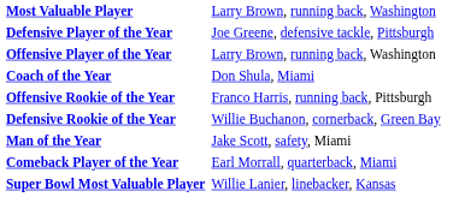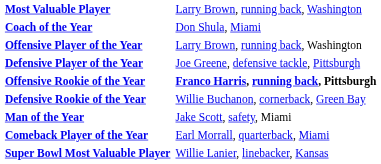 <table cellpadding="3" cellspacing="1">
 <tr>
 <td><strong><a href='#'>Most Valuable Player</a></strong></td>
 <td><a href='#'>Larry Brown</a>, <a href='#'>running back</a>, <a href='#'>Washington</a></td>
 </tr>
 <tr>
-<td><strong><a href='#'>Defensive Player of the Year</a></strong></td>
-<td><a href='#'>Joe Greene</a>, <a href='#'>defensive tackle</a>, <a href='#'>Pittsburgh</a></td>
+<td><strong><a href='#'>Coach of the Year</a></strong></td>
+<td><a href='#'>Don Shula</a>, <a href='#'>Miami</a></td>
 </tr>
 <tr>
 <td><strong><a href='#'>Offensive Player of the Year</a></strong></td>
 <td><a href='#'>Larry Brown</a>, <a href='#'>running back</a>, Washington</td>
 </tr>
 <tr>
-<td><strong><a href='#'>Coach of the Year</a></strong></td>
-<td><a href='#'>Don Shula</a>, <a href='#'>Miami</a></td>
+<td><strong><a href='#'>Defensive Player of the Year</a></strong></td>
+<td><a href='#'>Joe Greene</a>, <a href='#'>defensive tackle</a>, <a href='#'>Pittsburgh</a></td>
 </tr>
 <tr>
 <td><strong><a href='#'>Offensive Rookie of the Year</a></strong></td>
-<td><a href='#'>Franco Harris</a>, <a href='#'>running back</a>, Pittsburgh</td>
+<td><strong><a href='#'>Franco Harris</a>, <a href='#'>running back</a>, Pittsburgh</strong></td>
 </tr>
 <tr>
 <td><strong><a href='#'>Defensive Rookie of the Year</a></strong></td>
 <td><a href='#'>Willie Buchanon</a>, <a href='#'>cornerback</a>, <a href='#'>Green Bay</a></td>
 </tr>
 <tr>
 <td><strong><a href='#'>Man of the Year</a></strong></td>
 <td><a href='#'>Jake Scott</a>, <a href='#'>safety</a>, Miami</td>
 </tr>
 <tr>
 <td><strong><a href='#'>Comeback Player of the Year</a></strong></td>
 <td><a href='#'>Earl Morrall</a>, <a href='#'>quarterback</a>, <a href='#'>Miami</a></td>
 </tr>
 <tr>
 <td><strong><a href='#'>Super Bowl Most Valuable Player</a></strong></td>
 <td><a href='#'>Willie Lanier</a>, <a href='#'>linebacker</a>, <a href='#'>Kansas</a></td>
 </tr>
 </table>
